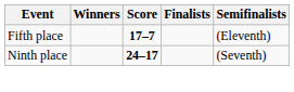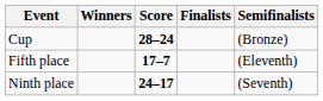 <table class="wikitable">
 <tr>
 <th>Event</th>
 <th>Winners</th>
 <th>Score</th>
 <th>Finalists</th>
 <th>Semifinalists</th>
+</tr>
+<tr>
+<td>Cup</td>
+<td><strong></strong></td>
+<td align=center><strong>28–24</strong></td>
+<td></td>
+<td> (Bronze)<br></td>
 </tr>
 <tr>
 <td>Fifth place</td>
 <td><strong></strong></td>
 <td align=center><strong>17–7</strong></td>
 <td></td>
 <td> (Eleventh)<br></td>
 </tr>
 <tr>
 <td>Ninth place</td>
 <td><strong></strong></td>
 <td align=center><strong>24–17</strong></td>
 <td></td>
 <td> (Seventh)<br></td>
 </tr>
 </table>
